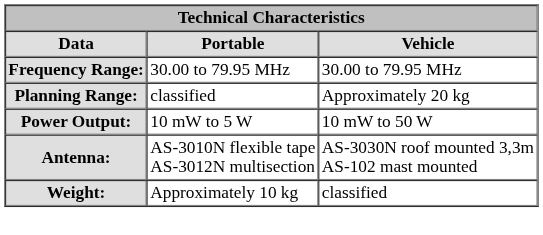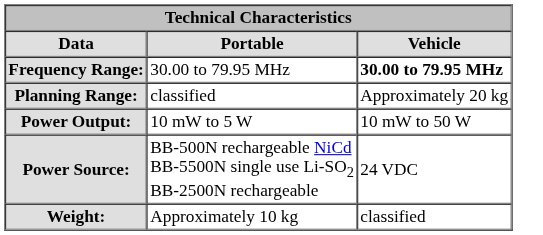 <table cellpadding="2" cellspacing="0" border="1">
 <tr>
 <th colspan="3" style="background-color: #c0c0c0">Technical Characteristics</th>
 </tr>
 <tr>
 <th style="background-color: #dfdfdf;">Data</th>
 <th style="background-color: #dfdfdf;">Portable</th>
 <th style="background-color: #dfdfdf;">Vehicle</th>
 </tr>
 <tr>
 <th style="background-color: #dfdfdf;">Frequency Range:</th>
 <td>30.00 to 79.95 MHz</td>
-<td>30.00 to 79.95 MHz</td>
+<td><strong>30.00 to 79.95 MHz</strong></td>
 </tr>
 <tr>
 <th style="background-color: #dfdfdf;">Planning Range:</th>
 <td>classified</td>
 <td>Approximately 20 kg</td>
 </tr>
 <tr>
 <th style="background-color: #dfdfdf;">Power Output:</th>
 <td>10 mW to 5 W</td>
 <td>10 mW to 50 W</td>
 </tr>
 <tr>
-<th style="background-color: #dfdfdf;">Antenna:</th>
-<td>AS-3010N flexible tape <br> AS-3012N multisection</td>
-<td>AS-3030N roof mounted 3,3m <br> AS-102 mast mounted</td>
+<th style="background-color: #dfdfdf;">Power Source:</th>
+<td>BB-500N rechargeable <a href='#'>NiCd</a> <br> BB-5500N single use Li-SO<sub>2</sub> <br> BB-2500N rechargeable</td>
+<td>24 VDC</td>
 </tr>
 <tr>
 <th style="background-color: #dfdfdf;">Weight:</th>
 <td>Approximately 10 kg</td>
 <td>classified</td>
 </tr>
 </table>
